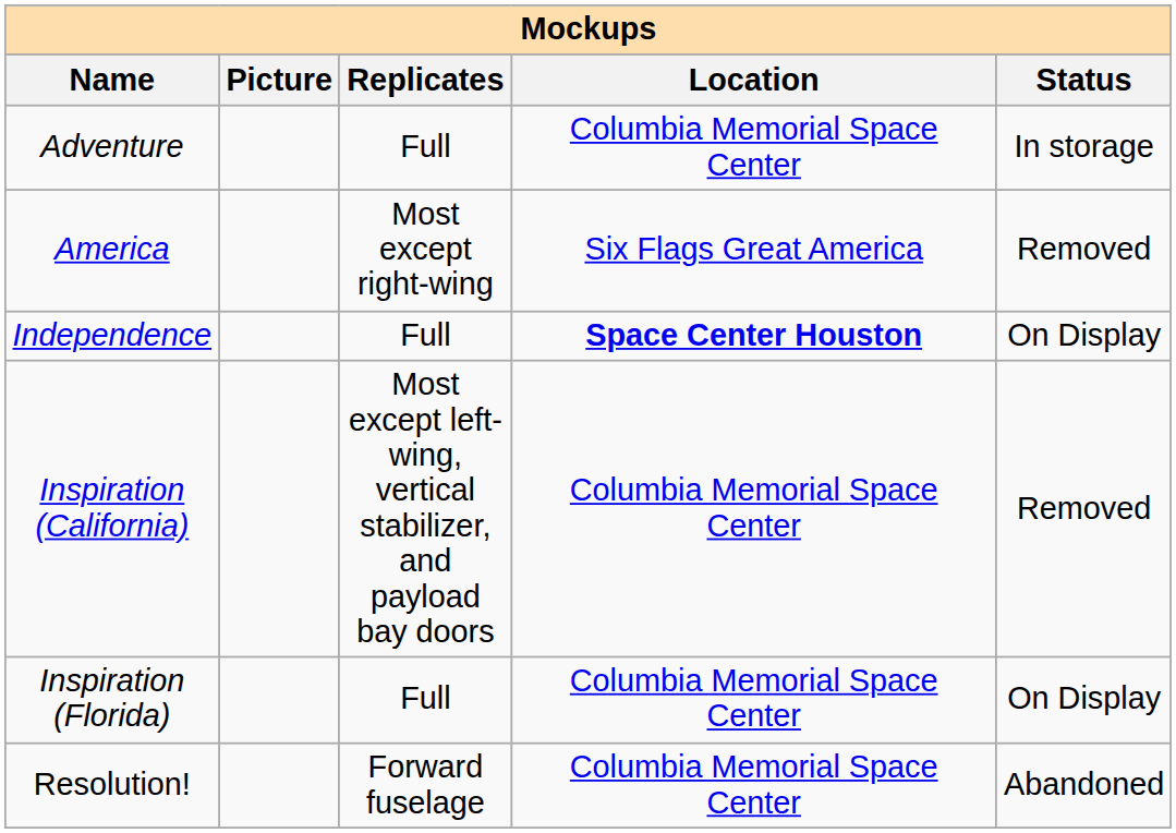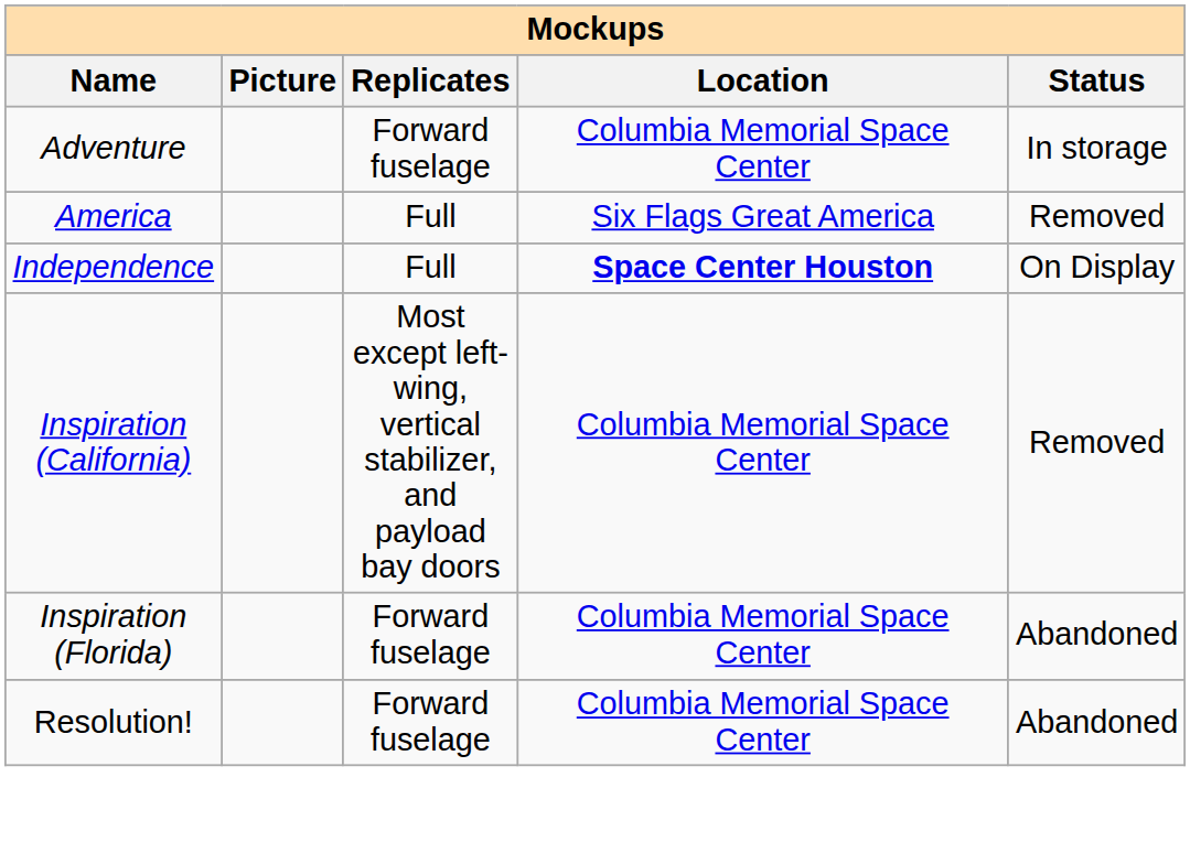 <table class="wikitable sortable plainrowheaders" style="text-align:center;">
 <tr>
 <th colspan="8" cellspacing="0" cellpadding="2" style="background:#ffdead;">Mockups</th>
 </tr>
 <tr>
 <th style="width:5em;">Name</th>
 <th class="unsortable">Picture</th>
 <th style="width:5em;">Replicates</th>
 <th style="width:15em;">Location</th>
 <th style="width:5em;">Status</th>
 </tr>
 <tr>
 <td scope"row"><em>Adventure</em></td>
 <td scope"row"></td>
-<td scope"row">Full</td>
+<td scope"row">Forward fuselage</td>
 <td scope"row"><a href='#'>Columbia Memorial Space Center</a></td>
 <td scope"row">In storage</td>
 </tr>
 <tr>
 <td scope"row"><a href='#'><em>America</em></a></td>
 <td scope"row"></td>
-<td scope"row">Most except right-wing</td>
+<td scope"row">Full</td>
 <td scope"row"><a href='#'>Six Flags Great America</a></td>
 <td scope"row">Removed</td>
 </tr>
 <tr>
 <td scope"row"><a href='#'><em>Independence</em></a></td>
 <td scope"row"></td>
 <td scope"row">Full</td>
 <td scope"row"><strong><a href='#'>Space Center Houston</a></strong></td>
 <td scope"row">On Display</td>
 </tr>
 <tr>
 <td scope"row"><a href='#'><em>Inspiration (California)</em></a></td>
 <td scope"row"></td>
 <td scope"row">Most except left-wing, vertical stabilizer, and payload bay doors</td>
 <td scope"row"><a href='#'>Columbia Memorial Space Center</a></td>
 <td scope"row">Removed</td>
 </tr>
 <tr>
 <td scope"row"><em>Inspiration (Florida)</em></td>
 <td scope"row"></td>
-<td scope"row">Full</td>
+<td scope"row">Forward fuselage</td>
 <td scope"row"><a href='#'>Columbia Memorial Space Center</a></td>
-<td scope"row">On Display</td>
+<td scope"row">Abandoned</td>
 </tr>
 <tr>
 <td scope"row">Resolution!</td>
 <td scope"row"></td>
 <td scope"row">Forward fuselage</td>
 <td scope"row"><a href='#'>Columbia Memorial Space Center</a></td>
 <td scope"row">Abandoned</td>
 </tr>
 </table>
